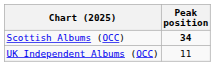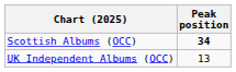 <table class="wikitable sortable" style=margin-right:1em;margin-bottom:0;>
 <tr>
 <th scope="col">Chart (2025)</th>
 <th scope="col">Peak<br>position</th>
 </tr>
 <tr>
 <td><a href='#'>Scottish Albums</a> (<a href='#'>OCC</a>)</td>
 <td style="text-align:center;"><strong>34</strong></td>
 </tr>
 <tr>
 <td><a href='#'>UK Independent Albums</a> (<a href='#'>OCC</a>)</td>
-<td style="text-align:center;">11</td>
+<td style="text-align:center;">13</td>
 </tr>
 </table>
